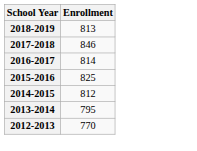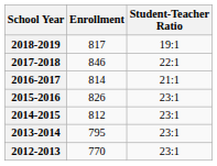 <table class="wikitable plainrowheaders sortable mw-collapsible">
 <tr>
 <th scope="col">School Year</th>
 <th scope="col">Enrollment</th>
+<th scope="col">Student-Teacher <br> Ratio</th>
 </tr>
 <tr>
 <th scope="row">2018-2019</th>
-<td style="text-align: center;">813</td>
+<td style="text-align: center;">817</td>
+<td style="text-align: center;">19:1</td>
 </tr>
 <tr>
 <th scope="row">2017-2018</th>
 <td style="text-align: center;">846</td>
+<td style="text-align: center;">22:1</td>
 </tr>
 <tr>
 <th scope="row">2016-2017</th>
 <td style="text-align: center;">814</td>
+<td style="text-align: center;">21:1</td>
 </tr>
 <tr>
 <th scope="row">2015-2016</th>
-<td style="text-align: center;">825</td>
+<td style="text-align: center;">826</td>
+<td style="text-align: center;">23:1</td>
 </tr>
 <tr>
 <th scope="row">2014-2015</th>
 <td style="text-align: center;">812</td>
+<td style="text-align: center;">23:1</td>
 </tr>
 <tr>
 <th scope="row">2013-2014</th>
 <td style="text-align: center;">795</td>
+<td style="text-align: center;">23:1</td>
 </tr>
 <tr>
 <th scope="row">2012-2013</th>
 <td style="text-align: center;">770</td>
+<td style="text-align: center;">23:1</td>
 </tr>
 </table>
